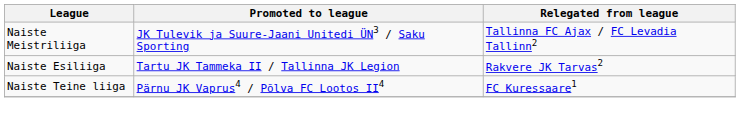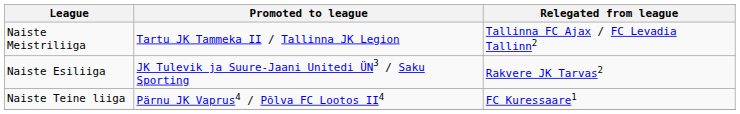 <table class="wikitable">
 <tr>
 <th>League</th>
 <th>Promoted to league</th>
 <th>Relegated from league</th>
 </tr>
 <tr>
 <td>Naiste Meistriliiga</td>
-<td><a href='#'>JK Tulevik ja Suure-Jaani Unitedi ÜN</a><sup>3</sup> / <a href='#'>Saku Sporting</a></td>
+<td><a href='#'>Tartu JK Tammeka II</a> / <a href='#'>Tallinna JK Legion</a></td>
 <td><a href='#'>Tallinna FC Ajax</a> / <a href='#'>FC Levadia Tallinn</a><sup>2</sup></td>
 </tr>
 <tr>
 <td>Naiste Esiliiga</td>
-<td><a href='#'>Tartu JK Tammeka II</a> / <a href='#'>Tallinna JK Legion</a></td>
+<td><a href='#'>JK Tulevik ja Suure-Jaani Unitedi ÜN</a><sup>3</sup> / <a href='#'>Saku Sporting</a></td>
 <td><a href='#'>Rakvere JK Tarvas</a><sup>2</sup></td>
 </tr>
 <tr>
 <td>Naiste Teine liiga</td>
 <td><a href='#'>Pärnu JK Vaprus</a><sup>4</sup> / <a href='#'>Põlva FC Lootos II</a><sup>4</sup></td>
 <td><a href='#'>FC Kuressaare</a><sup>1</sup></td>
 </tr>
 <tr>
 </tr>
 </table>
